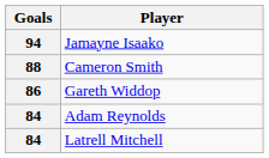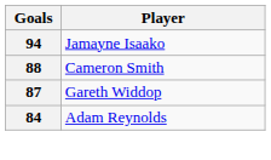 <table class="wikitable" style="text-align:left;">
 <tr>
 <th width=50>Goals</th>
 <th width=200>Player</th>
 </tr>
 <tr>
 <th>94</th>
 <td> <a href='#'>Jamayne Isaako</a></td>
 </tr>
 <tr>
 <th>88</th>
 <td> <a href='#'>Cameron Smith</a></td>
 </tr>
 <tr>
-<th>86</th>
+<th>87</th>
 <td> <a href='#'>Gareth Widdop</a></td>
 </tr>
 <tr>
 <th>84</th>
 <td> <a href='#'>Adam Reynolds</a></td>
 </tr>
-<tr>
-<th>84</th>
-<td> <a href='#'>Latrell Mitchell</a></td>
-</tr>
 </table>
